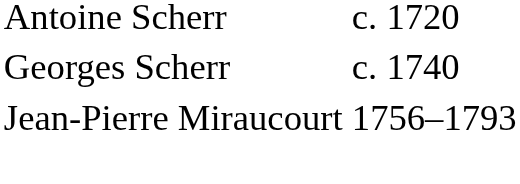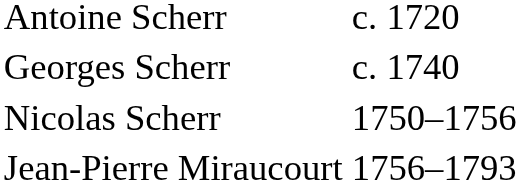 <table>
 <tr>
 <td>Antoine Scherr</td>
 <td>c. 1720</td>
 </tr>
 <tr>
 <td>Georges Scherr</td>
 <td>c. 1740</td>
 </tr>
 <tr>
+<td>Nicolas Scherr</td>
+<td>1750–1756</td>
+</tr>
+<tr>
 <td>Jean-Pierre Miraucourt</td>
 <td>1756–1793</td>
 </tr>
 </table>
